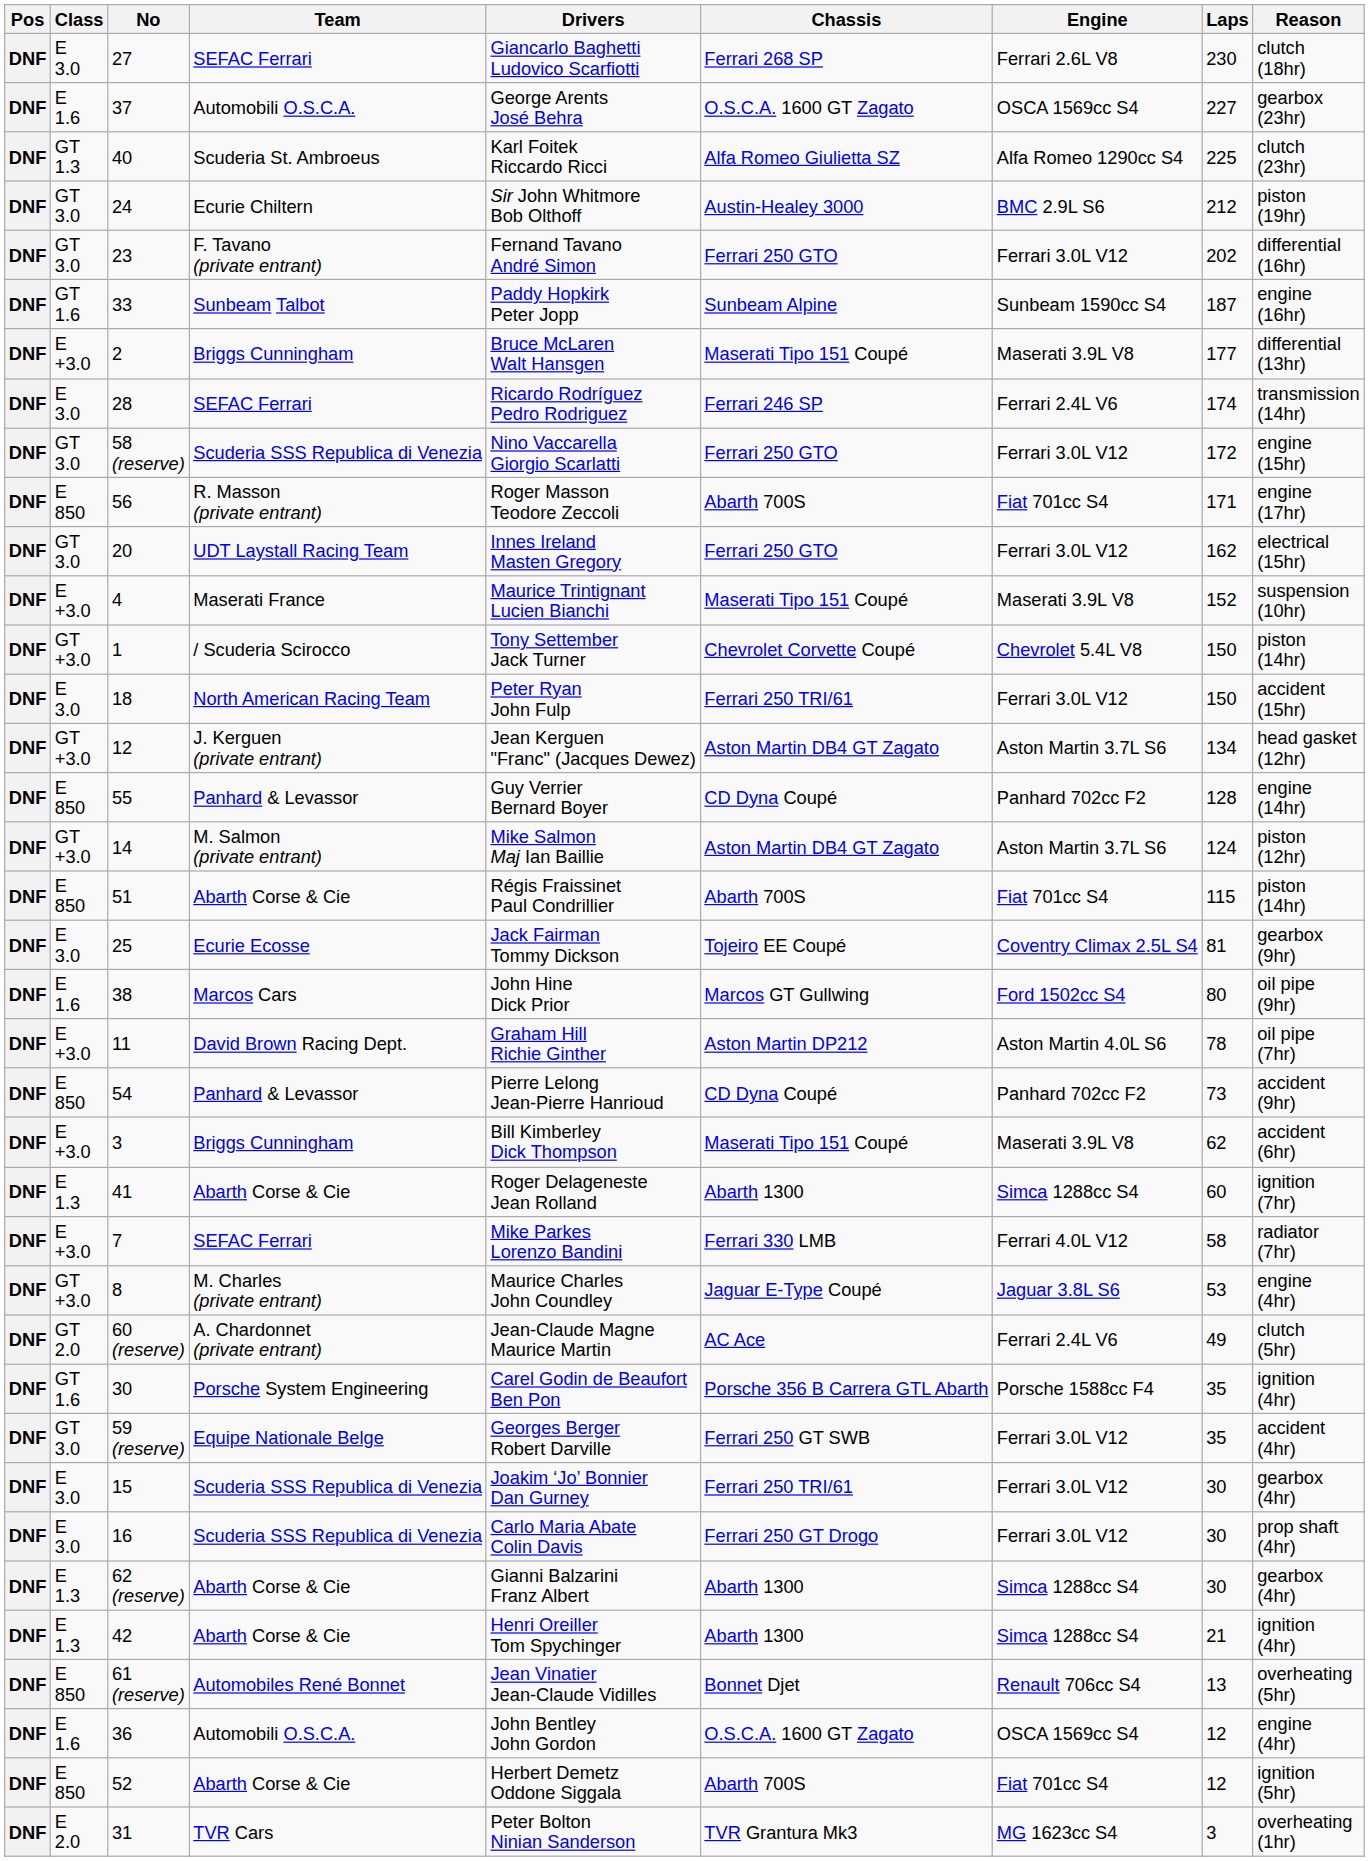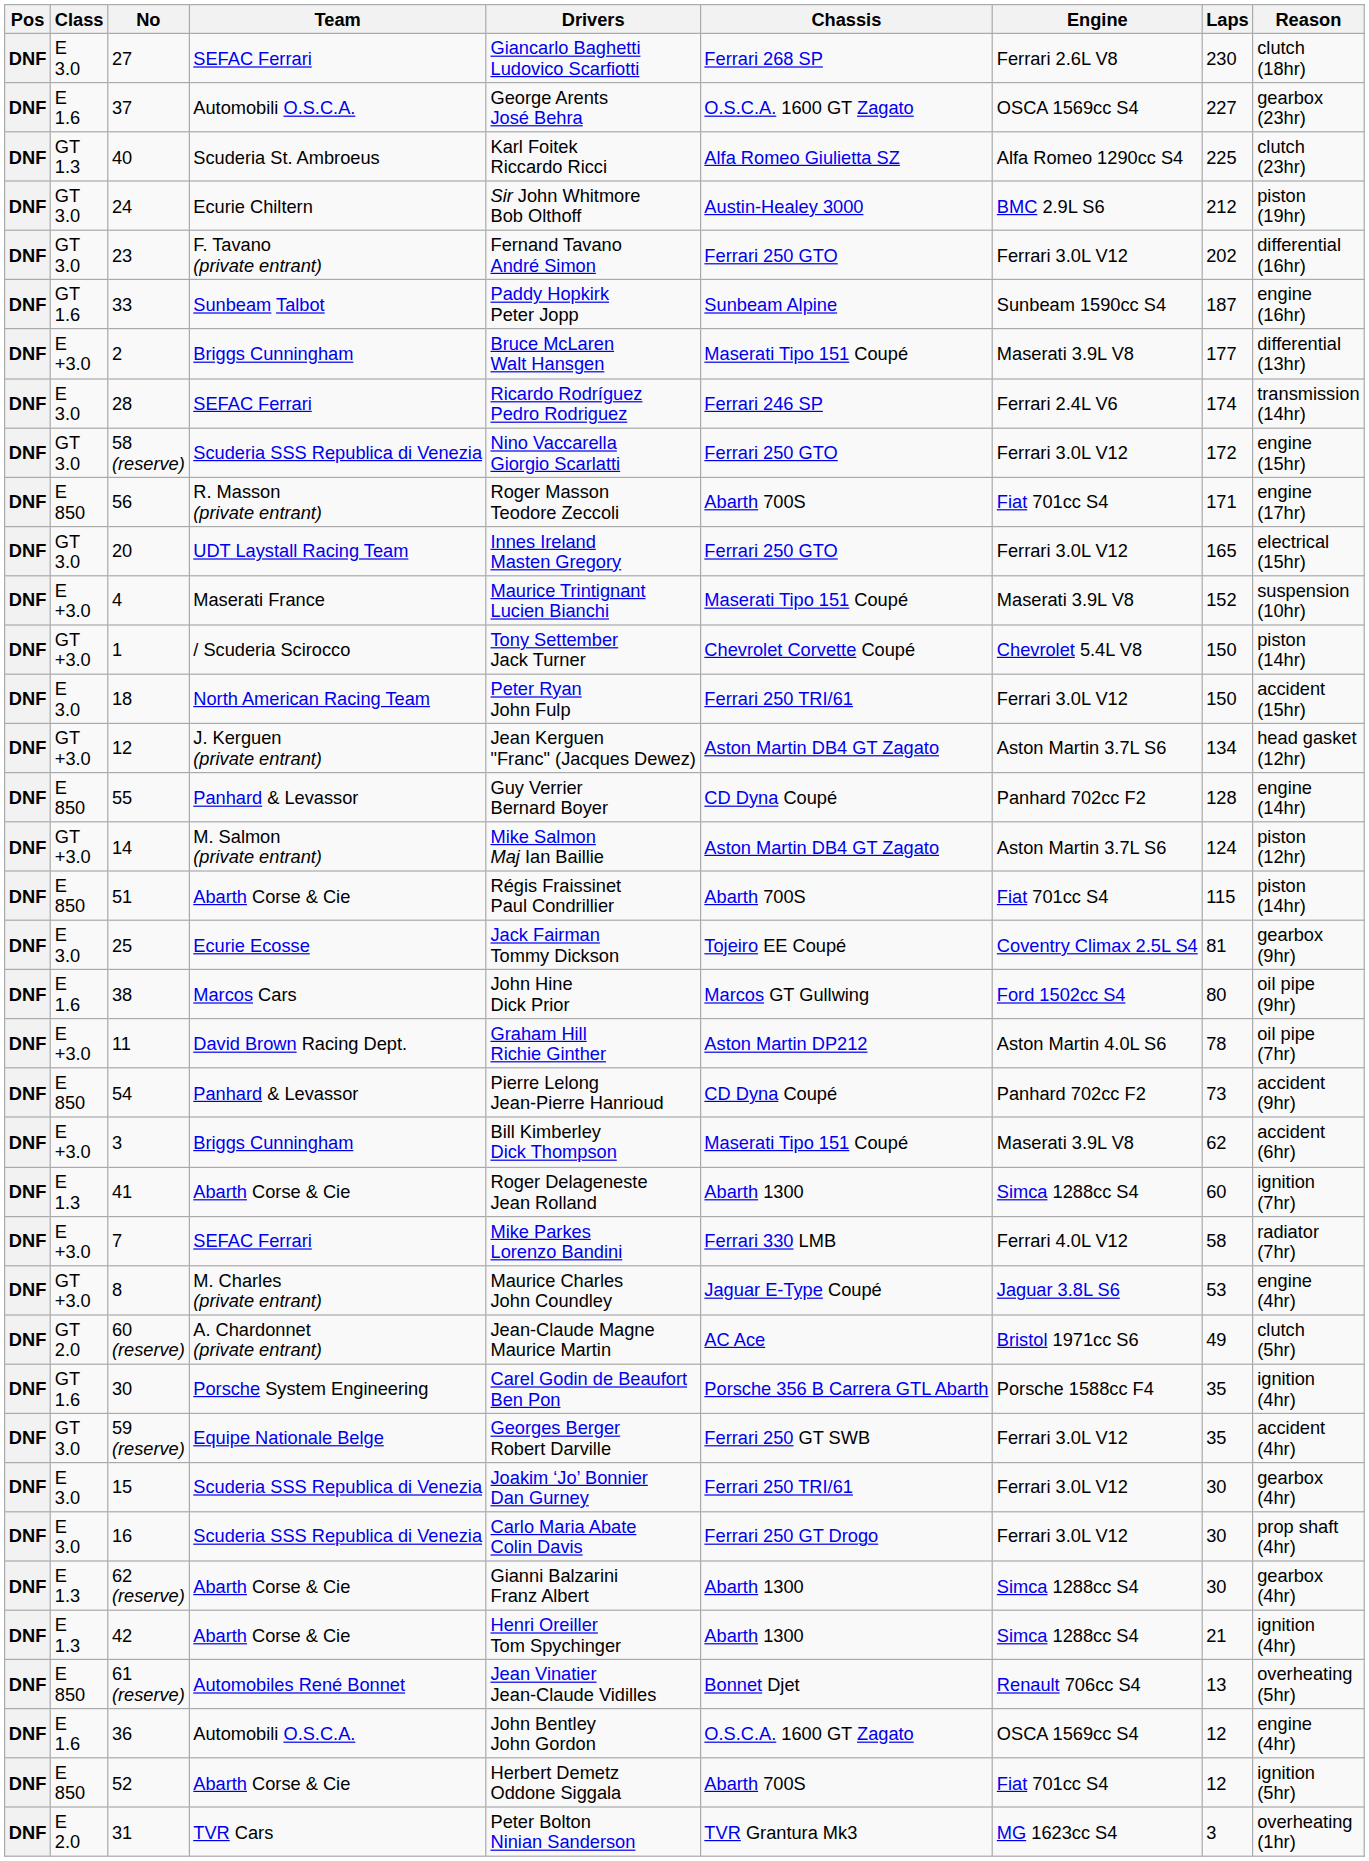 <table class="wikitable" style="font-size: 95%;">
 <tr>
 <th>Pos</th>
 <th>Class</th>
 <th>No</th>
 <th>Team</th>
 <th>Drivers</th>
 <th>Chassis</th>
 <th>Engine</th>
 <th>Laps</th>
 <th>Reason</th>
 </tr>
 <tr>
 <th>DNF</th>
 <td>E<br>3.0</td>
 <td>27</td>
 <td> <a href='#'>SEFAC Ferrari</a></td>
 <td> <a href='#'>Giancarlo Baghetti</a><br> <a href='#'>Ludovico Scarfiotti</a></td>
 <td><a href='#'>Ferrari 268 SP</a></td>
 <td>Ferrari 2.6L V8</td>
 <td>230</td>
 <td>clutch<br> (18hr)</td>
 </tr>
 <tr>
 <th>DNF</th>
 <td>E<br>1.6</td>
 <td>37</td>
 <td> Automobili <a href='#'>O.S.C.A.</a></td>
 <td> George Arents<br> <a href='#'>José Behra</a></td>
 <td><a href='#'>O.S.C.A.</a> 1600 GT <a href='#'>Zagato</a></td>
 <td>OSCA 1569cc S4</td>
 <td>227</td>
 <td>gearbox<br> (23hr)</td>
 </tr>
 <tr>
 <th>DNF</th>
 <td>GT<br>1.3</td>
 <td>40</td>
 <td> Scuderia St. Ambroeus</td>
 <td> Karl Foitek<br> Riccardo Ricci</td>
 <td><a href='#'>Alfa Romeo Giulietta SZ</a></td>
 <td>Alfa Romeo 1290cc S4</td>
 <td>225</td>
 <td>clutch<br> (23hr)</td>
 </tr>
 <tr>
 <th>DNF</th>
 <td>GT<br>3.0</td>
 <td>24</td>
 <td> Ecurie Chiltern</td>
 <td> <em>Sir</em> John Whitmore<br> Bob Olthoff</td>
 <td><a href='#'>Austin-Healey 3000</a></td>
 <td><a href='#'>BMC</a> 2.9L S6</td>
 <td>212</td>
 <td>piston<br> (19hr)</td>
 </tr>
 <tr>
 <th>DNF</th>
 <td>GT<br>3.0</td>
 <td>23</td>
 <td> F. Tavano<br><em>(private entrant)</em></td>
 <td> Fernand Tavano<br> <a href='#'>André Simon</a></td>
 <td><a href='#'>Ferrari 250 GTO</a></td>
 <td>Ferrari 3.0L V12</td>
 <td>202</td>
 <td>differential<br> (16hr)</td>
 </tr>
 <tr>
 <th>DNF</th>
 <td>GT<br>1.6</td>
 <td>33</td>
 <td> <a href='#'>Sunbeam</a> <a href='#'>Talbot</a></td>
 <td> <a href='#'>Paddy Hopkirk</a><br> Peter Jopp</td>
 <td><a href='#'>Sunbeam Alpine</a></td>
 <td>Sunbeam 1590cc S4</td>
 <td>187</td>
 <td>engine<br> (16hr)</td>
 </tr>
 <tr>
 <th>DNF</th>
 <td>E<br>+3.0</td>
 <td>2</td>
 <td> <a href='#'>Briggs Cunningham</a></td>
 <td> <a href='#'>Bruce McLaren</a><br> <a href='#'>Walt Hansgen</a></td>
 <td><a href='#'>Maserati Tipo 151</a> Coupé</td>
 <td>Maserati 3.9L V8</td>
 <td>177</td>
 <td>differential<br> (13hr)</td>
 </tr>
 <tr>
 <th>DNF</th>
 <td>E<br>3.0</td>
 <td>28</td>
 <td> <a href='#'>SEFAC Ferrari</a></td>
 <td> <a href='#'>Ricardo Rodríguez</a><br> <a href='#'>Pedro Rodriguez</a></td>
 <td><a href='#'>Ferrari 246 SP</a></td>
 <td>Ferrari 2.4L V6</td>
 <td>174</td>
 <td>transmission<br> (14hr)</td>
 </tr>
 <tr>
 <th>DNF</th>
 <td>GT<br>3.0</td>
 <td>58<br><em>(reserve)</em></td>
 <td> <a href='#'>Scuderia SSS Republica di Venezia</a></td>
 <td> <a href='#'>Nino Vaccarella</a><br> <a href='#'>Giorgio Scarlatti</a></td>
 <td><a href='#'>Ferrari 250 GTO</a></td>
 <td>Ferrari 3.0L V12</td>
 <td>172</td>
 <td>engine<br> (15hr)</td>
 </tr>
 <tr>
 <th>DNF</th>
 <td>E<br>850</td>
 <td>56</td>
 <td> R. Masson<br><em>(private entrant)</em></td>
 <td> Roger Masson<br> Teodore Zeccoli</td>
 <td><a href='#'>Abarth</a> 700S</td>
 <td><a href='#'>Fiat</a> 701cc S4</td>
 <td>171</td>
 <td>engine<br> (17hr)</td>
 </tr>
 <tr>
 <th>DNF</th>
 <td>GT<br>3.0</td>
 <td>20</td>
 <td> <a href='#'>UDT Laystall Racing Team</a></td>
 <td> <a href='#'>Innes Ireland</a><br> <a href='#'>Masten Gregory</a></td>
 <td><a href='#'>Ferrari 250 GTO</a></td>
 <td>Ferrari 3.0L V12</td>
-<td>162</td>
+<td>165</td>
 <td>electrical<br> (15hr)</td>
 </tr>
 <tr>
 <th>DNF</th>
 <td>E<br>+3.0</td>
 <td>4</td>
 <td> Maserati France</td>
 <td> <a href='#'>Maurice Trintignant</a><br> <a href='#'>Lucien Bianchi</a></td>
 <td><a href='#'>Maserati Tipo 151</a> Coupé</td>
 <td>Maserati 3.9L V8</td>
 <td>152</td>
 <td>suspension<br> (10hr)</td>
 </tr>
 <tr>
 <th>DNF</th>
 <td>GT<br>+3.0</td>
 <td>1</td>
 <td> /  Scuderia Scirocco</td>
 <td> <a href='#'>Tony Settember</a><br> Jack Turner</td>
 <td><a href='#'>Chevrolet Corvette</a> Coupé</td>
 <td><a href='#'>Chevrolet</a> 5.4L V8</td>
 <td>150</td>
 <td>piston<br> (14hr)</td>
 </tr>
 <tr>
 <th>DNF</th>
 <td>E<br>3.0</td>
 <td>18</td>
 <td> <a href='#'>North American Racing Team</a></td>
 <td> <a href='#'>Peter Ryan</a><br> John Fulp</td>
 <td><a href='#'>Ferrari 250 TRI/61</a></td>
 <td>Ferrari 3.0L V12</td>
 <td>150</td>
 <td>accident<br> (15hr)</td>
 </tr>
 <tr>
 <th>DNF</th>
 <td>GT<br>+3.0</td>
 <td>12</td>
 <td> J. Kerguen<br><em>(private entrant)</em></td>
 <td> Jean Kerguen<br> "Franc" (Jacques Dewez)</td>
 <td><a href='#'>Aston Martin DB4 GT Zagato</a></td>
 <td>Aston Martin 3.7L S6</td>
 <td>134</td>
 <td>head gasket<br> (12hr)</td>
 </tr>
 <tr>
 <th>DNF</th>
 <td>E<br>850</td>
 <td>55</td>
 <td> <a href='#'>Panhard</a> & Levassor</td>
 <td> Guy Verrier<br> Bernard Boyer</td>
 <td><a href='#'>CD Dyna</a> Coupé</td>
 <td>Panhard 702cc F2</td>
 <td>128</td>
 <td>engine<br> (14hr)</td>
 </tr>
 <tr>
 <th>DNF</th>
 <td>GT<br>+3.0</td>
 <td>14</td>
 <td> M. Salmon<br><em>(private entrant)</em></td>
 <td> <a href='#'>Mike Salmon</a><br> <em>Maj</em> Ian Baillie</td>
 <td><a href='#'>Aston Martin DB4 GT Zagato</a></td>
 <td>Aston Martin 3.7L S6</td>
 <td>124</td>
 <td>piston<br> (12hr)</td>
 </tr>
 <tr>
 <th>DNF</th>
 <td>E<br>850</td>
 <td>51</td>
 <td> <a href='#'>Abarth</a> Corse & Cie</td>
 <td> Régis Fraissinet<br> Paul Condrillier</td>
 <td><a href='#'>Abarth</a> 700S</td>
 <td><a href='#'>Fiat</a> 701cc S4</td>
 <td>115</td>
 <td>piston<br> (14hr)</td>
 </tr>
 <tr>
 <th>DNF</th>
 <td>E<br>3.0</td>
 <td>25</td>
 <td> <a href='#'>Ecurie Ecosse</a></td>
 <td> <a href='#'>Jack Fairman</a><br> Tommy Dickson</td>
 <td><a href='#'>Tojeiro</a> EE Coupé</td>
 <td><a href='#'>Coventry Climax 2.5L S4</a></td>
 <td>81</td>
 <td>gearbox<br> (9hr)</td>
 </tr>
 <tr>
 <th>DNF</th>
 <td>E<br>1.6</td>
 <td>38</td>
 <td> <a href='#'>Marcos</a> Cars</td>
 <td> John Hine<br> Dick Prior</td>
 <td><a href='#'>Marcos</a> GT Gullwing</td>
 <td><a href='#'>Ford 1502cc S4</a></td>
 <td>80</td>
 <td>oil pipe<br> (9hr)</td>
 </tr>
 <tr>
 <th>DNF</th>
 <td>E<br>+3.0</td>
 <td>11</td>
 <td> <a href='#'>David Brown</a> Racing Dept.</td>
 <td> <a href='#'>Graham Hill</a><br> <a href='#'>Richie Ginther</a></td>
 <td><a href='#'>Aston Martin DP212</a></td>
 <td>Aston Martin 4.0L S6</td>
 <td>78</td>
 <td>oil pipe<br> (7hr)</td>
 </tr>
 <tr>
 <th>DNF</th>
 <td>E<br>850</td>
 <td>54</td>
 <td> <a href='#'>Panhard</a> & Levassor</td>
 <td> Pierre Lelong<br> Jean-Pierre Hanrioud</td>
 <td><a href='#'>CD Dyna</a> Coupé</td>
 <td>Panhard 702cc F2</td>
 <td>73</td>
 <td>accident<br> (9hr)</td>
 </tr>
 <tr>
 <th>DNF</th>
 <td>E<br>+3.0</td>
 <td>3</td>
 <td> <a href='#'>Briggs Cunningham</a></td>
 <td> Bill Kimberley<br> <a href='#'>Dick Thompson</a></td>
 <td><a href='#'>Maserati Tipo 151</a> Coupé</td>
 <td>Maserati 3.9L V8</td>
 <td>62</td>
 <td>accident<br> (6hr)</td>
 </tr>
 <tr>
 <th>DNF</th>
 <td>E<br>1.3</td>
 <td>41</td>
 <td> <a href='#'>Abarth</a> Corse & Cie</td>
 <td> Roger Delageneste<br> Jean Rolland</td>
 <td><a href='#'>Abarth</a> 1300</td>
 <td><a href='#'>Simca</a> 1288cc S4</td>
 <td>60</td>
 <td>ignition<br> (7hr)</td>
 </tr>
 <tr>
 <th>DNF</th>
 <td>E<br>+3.0</td>
 <td>7</td>
 <td> <a href='#'>SEFAC Ferrari</a></td>
 <td> <a href='#'>Mike Parkes</a><br> <a href='#'>Lorenzo Bandini</a></td>
 <td><a href='#'>Ferrari 330</a> LMB</td>
 <td>Ferrari 4.0L V12</td>
 <td>58</td>
 <td>radiator<br> (7hr)</td>
 </tr>
 <tr>
 <th>DNF</th>
 <td>GT<br>+3.0</td>
 <td>8</td>
 <td> M. Charles<br><em>(private entrant)</em></td>
 <td> Maurice Charles<br> John Coundley</td>
 <td><a href='#'>Jaguar E-Type</a> Coupé</td>
 <td><a href='#'>Jaguar 3.8L S6</a></td>
 <td>53</td>
 <td>engine<br> (4hr)</td>
 </tr>
 <tr>
 <th>DNF</th>
 <td>GT<br>2.0</td>
 <td>60<br><em>(reserve)</em></td>
 <td> A. Chardonnet<br><em>(private entrant)</em></td>
 <td> Jean-Claude Magne<br> Maurice Martin</td>
 <td><a href='#'>AC Ace</a></td>
-<td>Ferrari 2.4L V6</td>
+<td><a href='#'>Bristol</a> 1971cc S6</td>
 <td>49</td>
 <td>clutch<br> (5hr)</td>
 </tr>
 <tr>
 <th>DNF</th>
 <td>GT<br>1.6</td>
 <td>30</td>
 <td> <a href='#'>Porsche</a> System Engineering</td>
 <td> <a href='#'>Carel Godin de Beaufort</a><br> <a href='#'>Ben Pon</a></td>
 <td><a href='#'>Porsche 356 B Carrera GTL Abarth</a></td>
 <td>Porsche 1588cc F4</td>
 <td>35</td>
 <td>ignition<br> (4hr)</td>
 </tr>
 <tr>
 <th>DNF</th>
 <td>GT<br>3.0</td>
 <td>59<br><em>(reserve)</em></td>
 <td> <a href='#'>Equipe Nationale Belge</a></td>
 <td> <a href='#'>Georges Berger</a><br> Robert Darville</td>
 <td><a href='#'>Ferrari 250</a> GT SWB</td>
 <td>Ferrari 3.0L V12</td>
 <td>35</td>
 <td>accident<br> (4hr)</td>
 </tr>
 <tr>
 <th>DNF</th>
 <td>E<br>3.0</td>
 <td>15</td>
 <td> <a href='#'>Scuderia SSS Republica di Venezia</a></td>
 <td> <a href='#'>Joakim ‘Jo’ Bonnier</a><br> <a href='#'>Dan Gurney</a></td>
 <td><a href='#'>Ferrari 250 TRI/61</a></td>
 <td>Ferrari 3.0L V12</td>
 <td>30</td>
 <td>gearbox<br> (4hr)</td>
 </tr>
 <tr>
 <th>DNF</th>
 <td>E<br>3.0</td>
 <td>16</td>
 <td> <a href='#'>Scuderia SSS Republica di Venezia</a></td>
 <td> <a href='#'>Carlo Maria Abate</a><br> <a href='#'>Colin Davis</a></td>
 <td><a href='#'>Ferrari 250 GT Drogo</a><br></td>
 <td>Ferrari 3.0L V12</td>
 <td>30</td>
 <td>prop shaft<br> (4hr)</td>
 </tr>
 <tr>
 <th>DNF</th>
 <td>E<br>1.3</td>
 <td>62<br><em>(reserve)</em></td>
 <td> <a href='#'>Abarth</a> Corse & Cie</td>
 <td> Gianni Balzarini<br> Franz Albert</td>
 <td><a href='#'>Abarth</a> 1300</td>
 <td><a href='#'>Simca</a> 1288cc S4</td>
 <td>30</td>
 <td>gearbox<br> (4hr)</td>
 </tr>
 <tr>
 <th>DNF</th>
 <td>E<br>1.3</td>
 <td>42</td>
 <td> <a href='#'>Abarth</a> Corse & Cie</td>
 <td> <a href='#'>Henri Oreiller</a><br> Tom Spychinger</td>
 <td><a href='#'>Abarth</a> 1300</td>
 <td><a href='#'>Simca</a> 1288cc S4</td>
 <td>21</td>
 <td>ignition<br> (4hr)</td>
 </tr>
 <tr>
 <th>DNF</th>
 <td>E<br>850</td>
 <td>61<br><em>(reserve)</em></td>
 <td> <a href='#'>Automobiles René Bonnet</a></td>
 <td> <a href='#'>Jean Vinatier</a><br> Jean-Claude Vidilles</td>
 <td><a href='#'>Bonnet</a> Djet</td>
 <td><a href='#'>Renault</a> 706cc S4</td>
 <td>13</td>
 <td>overheating<br> (5hr)</td>
 </tr>
 <tr>
 <th>DNF</th>
 <td>E<br>1.6</td>
 <td>36</td>
 <td> Automobili <a href='#'>O.S.C.A.</a></td>
 <td> John Bentley<br> John Gordon</td>
 <td><a href='#'>O.S.C.A.</a> 1600 GT <a href='#'>Zagato</a></td>
 <td>OSCA 1569cc S4</td>
 <td>12</td>
 <td>engine<br> (4hr)</td>
 </tr>
 <tr>
 <th>DNF</th>
 <td>E<br>850</td>
 <td>52</td>
 <td> <a href='#'>Abarth</a> Corse & Cie</td>
 <td> Herbert Demetz<br> Oddone Siggala</td>
 <td><a href='#'>Abarth</a> 700S</td>
 <td><a href='#'>Fiat</a> 701cc S4</td>
 <td>12</td>
 <td>ignition<br> (5hr)</td>
 </tr>
 <tr>
 <th>DNF</th>
 <td>E<br>2.0</td>
 <td>31</td>
 <td> <a href='#'>TVR</a> Cars</td>
 <td> Peter Bolton<br> <a href='#'>Ninian Sanderson</a></td>
 <td><a href='#'>TVR</a> Grantura Mk3</td>
 <td><a href='#'>MG</a> 1623cc S4</td>
 <td>3</td>
 <td>overheating<br> (1hr)</td>
 </tr>
 </table>
